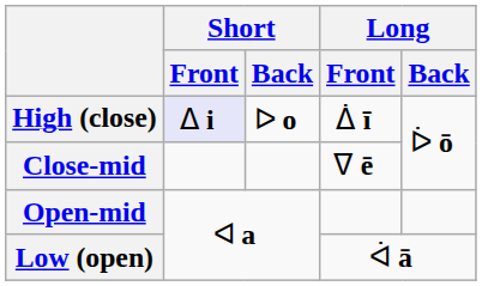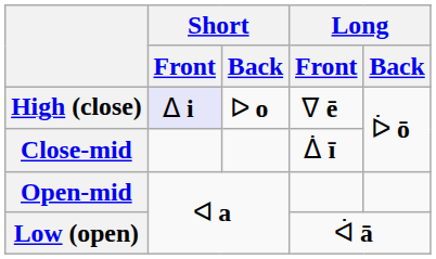 <table class="wikitable" style="text-align:center;">
 <tr>
 <th rowspan=2></th>
 <th colspan=2><a href='#'>Short</a></th>
 <th colspan=2><a href='#'>Long</a></th>
 </tr>
 <tr>
 <th><a href='#'>Front</a></th>
 <th><a href='#'>Back</a></th>
 <th><a href='#'>Front</a></th>
 <th><a href='#'>Back</a></th>
 </tr>
 <tr>
 <th><a href='#'>High</a> (close)</th>
 <td style="background: lavender;">ᐃ <strong>i</strong>  </td>
 <td>ᐅ <strong>o</strong>  </td>
-<td>ᐄ <strong>ī</strong>  </td>
+<td>ᐁ <strong>ē</strong>  </td>
 <td rowspan=2>ᐆ <strong>ō</strong>  </td>
 </tr>
 <tr>
 <th><a href='#'>Close-mid</a></th>
 <td></td>
 <td></td>
-<td>ᐁ <strong>ē</strong>  </td>
+<td>ᐄ <strong>ī</strong>  </td>
 </tr>
 <tr>
 <th><a href='#'>Open-mid</a></th>
 <td rowspan=2 colspan=2>ᐊ <strong>a</strong>  </td>
 <td></td>
 <td></td>
 </tr>
 <tr>
 <th><a href='#'>Low</a> (open)</th>
 <td colspan=2>ᐋ <strong>ā</strong>  </td>
 </tr>
 </table>
